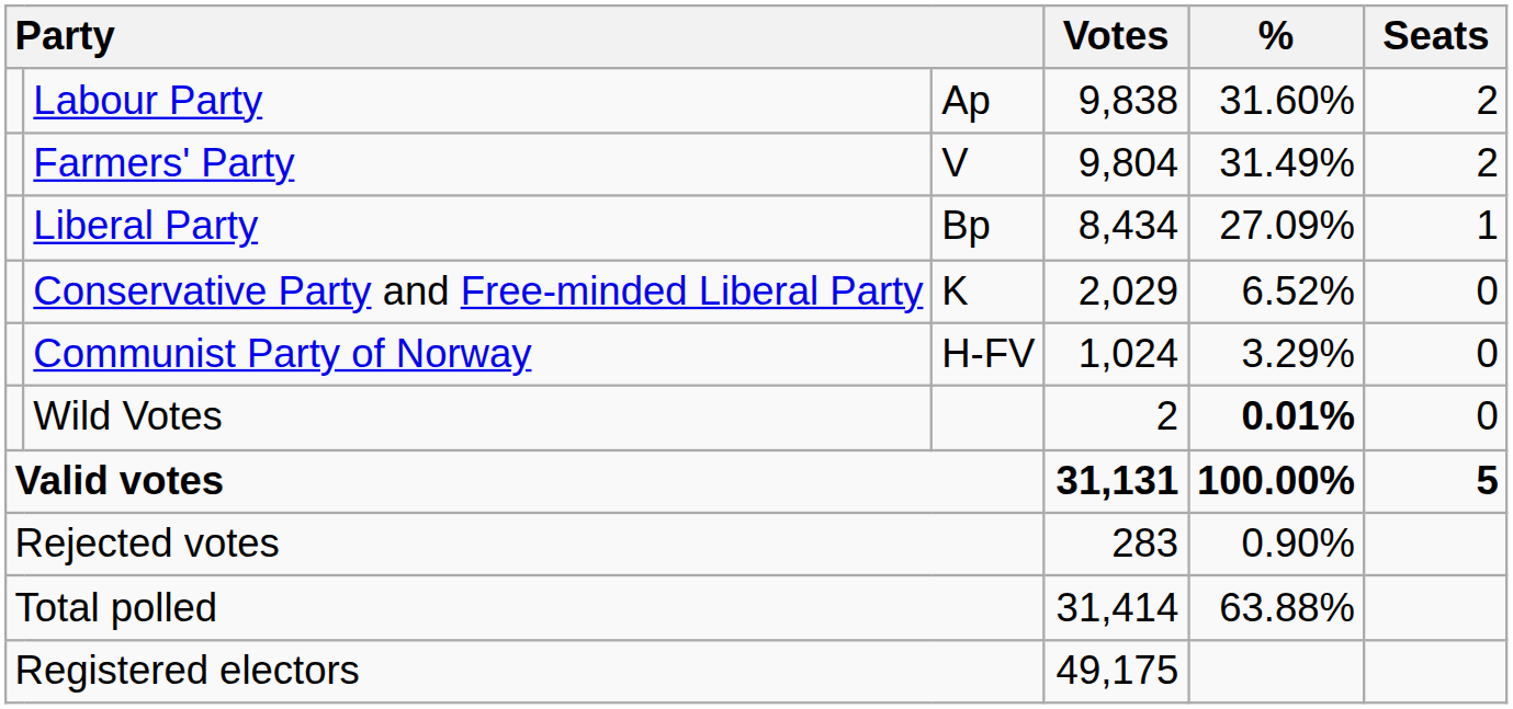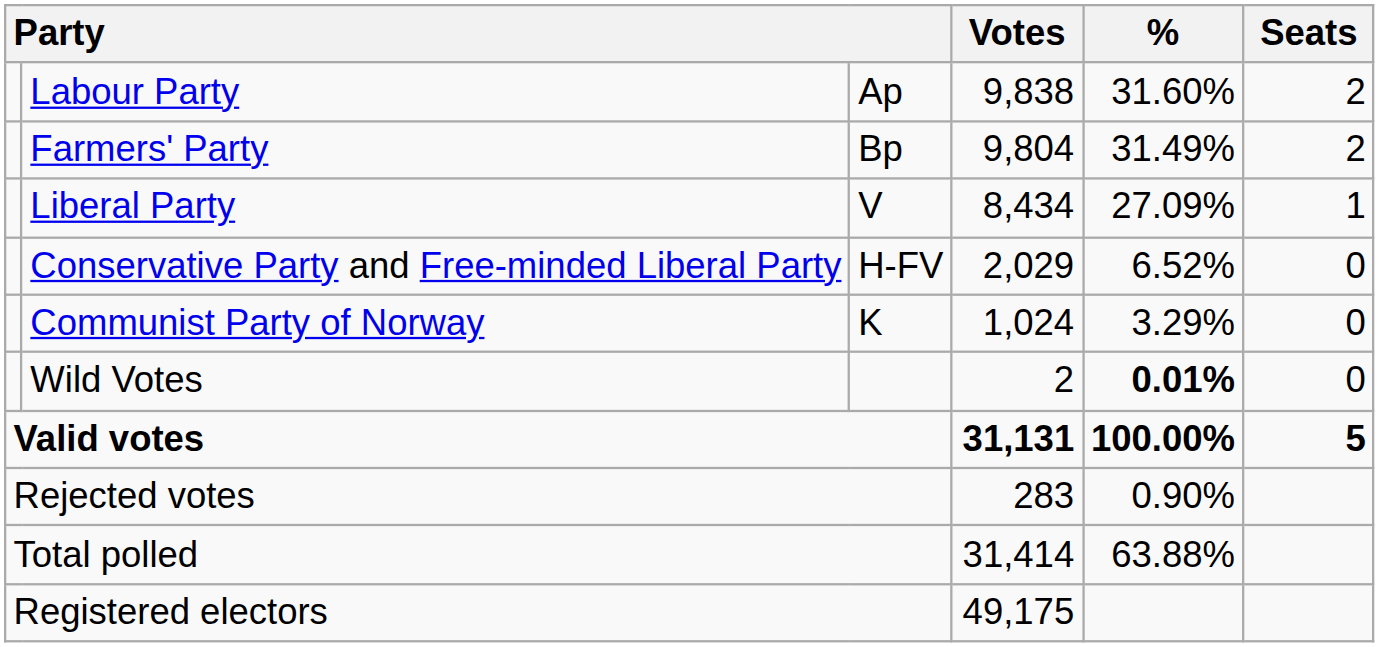 <table class="wikitable" border="1" style="text-align:right;">
 <tr>
 <th style="text-align:left;" colspan=3>Party</th>
 <th align=center width="50">Votes</th>
 <th align=center width="50">%</th>
 <th align=center width="50">Seats</th>
 </tr>
 <tr>
 <td></td>
 <td align=left><a href='#'>Labour Party</a></td>
 <td align=left>Ap</td>
 <td>9,838</td>
 <td>31.60%</td>
 <td>2</td>
 </tr>
 <tr>
 <td></td>
 <td align=left><a href='#'>Farmers' Party</a></td>
-<td align=left>V</td>
+<td align=left>Bp</td>
 <td>9,804</td>
 <td>31.49%</td>
 <td>2</td>
 </tr>
 <tr>
 <td></td>
 <td align=left><a href='#'>Liberal Party</a></td>
-<td align=left>Bp</td>
+<td align=left>V</td>
 <td>8,434</td>
 <td>27.09%</td>
 <td>1</td>
 </tr>
 <tr>
 <td></td>
 <td align=left><a href='#'>Conservative Party</a> and <a href='#'>Free-minded Liberal Party</a></td>
-<td align=left>K</td>
+<td align=left>H-FV</td>
 <td>2,029</td>
 <td>6.52%</td>
 <td>0</td>
 </tr>
 <tr>
 <td></td>
 <td align=left><a href='#'>Communist Party of Norway</a></td>
-<td align=left>H-FV</td>
+<td align=left>K</td>
 <td>1,024</td>
 <td>3.29%</td>
 <td>0</td>
 </tr>
 <tr>
 <td></td>
 <td align=left>Wild Votes</td>
 <td align=left></td>
 <td>2</td>
 <td><strong>0.01%</strong></td>
 <td>0</td>
 </tr>
 <tr style="font-weight:bold">
 <td align=left colspan=3>Valid votes</td>
 <td>31,131</td>
 <td>100.00%</td>
 <td>5</td>
 </tr>
 <tr>
 <td align=left colspan=3>Rejected votes</td>
 <td>283</td>
 <td>0.90%</td>
 <td></td>
 </tr>
 <tr>
 <td align=left colspan=3>Total polled</td>
 <td>31,414</td>
 <td>63.88%</td>
 <td></td>
 </tr>
 <tr>
 <td align=left colspan=3>Registered electors</td>
 <td>49,175</td>
 <td></td>
 <td></td>
 </tr>
 </table>
